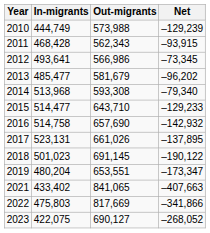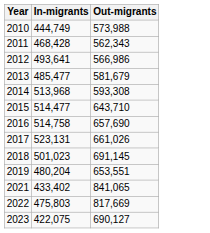 <table class="wikitable sortable floatright">
 <tr>
 <th>Year</th>
 <th>In-migrants</th>
 <th>Out-migrants</th>
-<th>Net</th>
 </tr>
 <tr>
 <td>2010</td>
 <td>444,749</td>
 <td>573,988</td>
-<td>–129,239</td>
 </tr>
 <tr>
 <td>2011</td>
 <td>468,428</td>
 <td>562,343</td>
-<td>–93,915</td>
 </tr>
 <tr>
 <td>2012</td>
 <td>493,641</td>
 <td>566,986</td>
-<td>–73,345</td>
 </tr>
 <tr>
 <td>2013</td>
 <td>485,477</td>
 <td>581,679</td>
-<td>–96,202</td>
 </tr>
 <tr>
 <td>2014</td>
 <td>513,968</td>
 <td>593,308</td>
-<td>–79,340</td>
 </tr>
 <tr>
 <td>2015</td>
 <td>514,477</td>
 <td>643,710</td>
-<td>–129,233</td>
 </tr>
 <tr>
 <td>2016</td>
 <td>514,758</td>
 <td>657,690</td>
-<td>–142,932</td>
 </tr>
 <tr>
 <td>2017</td>
 <td>523,131</td>
 <td>661,026</td>
-<td>–137,895</td>
 </tr>
 <tr>
 <td>2018</td>
 <td>501,023</td>
 <td>691,145</td>
-<td>–190,122</td>
 </tr>
 <tr>
 <td>2019</td>
 <td>480,204</td>
 <td>653,551</td>
-<td>–173,347</td>
 </tr>
 <tr>
 <td>2021</td>
 <td>433,402</td>
 <td>841,065</td>
-<td>–407,663</td>
 </tr>
 <tr>
 <td>2022</td>
 <td>475,803</td>
 <td>817,669</td>
-<td>–341,866</td>
 </tr>
 <tr>
 <td>2023</td>
 <td>422,075</td>
 <td>690,127</td>
-<td>–268,052</td>
 </tr>
 </table>
